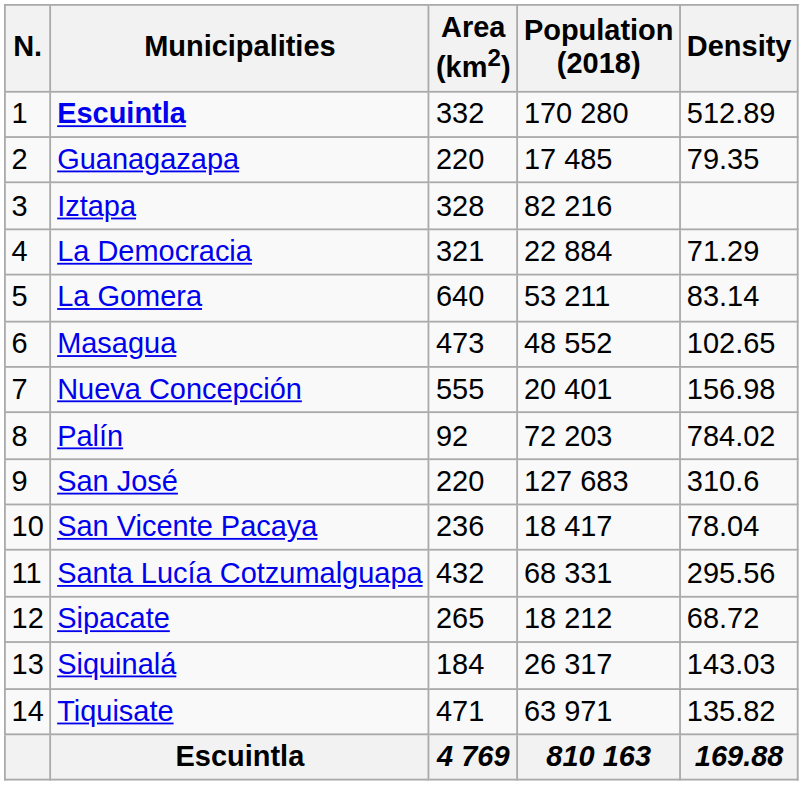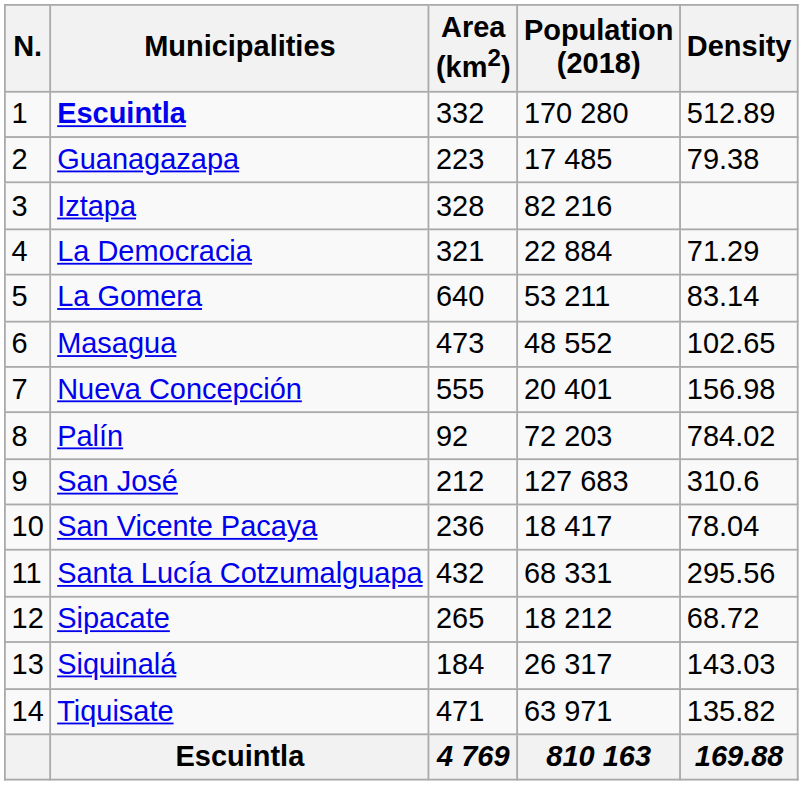 <table class="wikitable sortable">
 <tr>
 <th>N.</th>
 <th>Municipalities</th>
 <th>Area<br>(km<sup>2</sup>)</th>
 <th>Population<br>(2018)</th>
 <th>Density</th>
 </tr>
 <tr>
 <td>1</td>
 <td><strong><a href='#'>Escuintla</a></strong></td>
 <td>332</td>
 <td>170 280</td>
 <td>512.89</td>
 </tr>
 <tr>
 <td>2</td>
 <td><a href='#'>Guanagazapa</a></td>
-<td>220</td>
+<td>223</td>
 <td>17 485</td>
-<td>79.35</td>
+<td>79.38</td>
 </tr>
 <tr>
 <td>3</td>
 <td><a href='#'>Iztapa</a></td>
 <td>328</td>
 <td>82 216</td>
 <td></td>
 </tr>
 <tr>
 <td>4</td>
 <td><a href='#'>La Democracia</a></td>
 <td>321</td>
 <td>22 884</td>
 <td>71.29</td>
 </tr>
 <tr>
 <td>5</td>
 <td><a href='#'>La Gomera</a></td>
 <td>640</td>
 <td>53 211</td>
 <td>83.14</td>
 </tr>
 <tr>
 <td>6</td>
 <td><a href='#'>Masagua</a></td>
 <td>473</td>
 <td>48 552</td>
 <td>102.65</td>
 </tr>
 <tr>
 <td>7</td>
 <td><a href='#'>Nueva Concepción</a></td>
 <td>555</td>
 <td>20 401</td>
 <td>156.98</td>
 </tr>
 <tr>
 <td>8</td>
 <td><a href='#'>Palín</a></td>
 <td>92</td>
 <td>72 203</td>
 <td>784.02</td>
 </tr>
 <tr>
 <td>9</td>
 <td><a href='#'>San José</a></td>
-<td>220</td>
+<td>212</td>
 <td>127 683</td>
 <td>310.6</td>
 </tr>
 <tr>
 <td>10</td>
 <td><a href='#'>San Vicente Pacaya</a></td>
 <td>236</td>
 <td>18 417</td>
 <td>78.04</td>
 </tr>
 <tr>
 <td>11</td>
 <td><a href='#'>Santa Lucía Cotzumalguapa</a></td>
 <td>432</td>
 <td>68 331</td>
 <td>295.56</td>
 </tr>
 <tr>
 <td>12</td>
 <td><a href='#'>Sipacate</a></td>
 <td>265</td>
 <td>18 212</td>
 <td>68.72</td>
 </tr>
 <tr>
 <td>13</td>
 <td><a href='#'>Siquinalá</a></td>
 <td>184</td>
 <td>26 317</td>
 <td>143.03</td>
 </tr>
 <tr>
 <td>14</td>
 <td><a href='#'>Tiquisate</a></td>
 <td>471</td>
 <td>63 971</td>
 <td>135.82</td>
 </tr>
 <tr>
 <th></th>
 <th>Escuintla</th>
 <th><em>4 769</em></th>
 <th><em>810 163</em></th>
 <th><em>169.88</em></th>
 </tr>
 </table>
